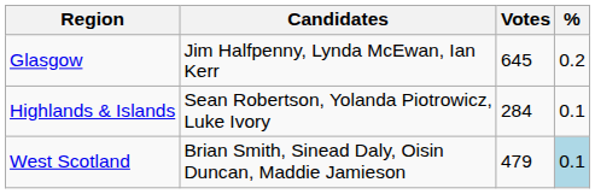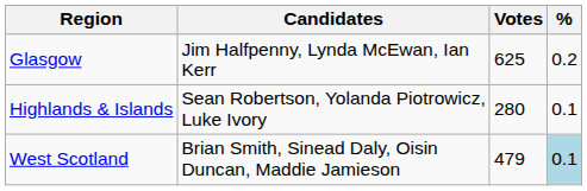 <table class="wikitable">
 <tr>
 <th>Region</th>
 <th>Candidates</th>
 <th>Votes</th>
 <th>%</th>
 </tr>
 <tr>
 <td><a href='#'>Glasgow</a></td>
 <td>Jim Halfpenny, Lynda McEwan, Ian <br>Kerr</td>
-<td>645</td>
+<td>625</td>
 <td>0.2</td>
 </tr>
 <tr>
 <td><a href='#'>Highlands & Islands</a></td>
 <td>Sean Robertson, Yolanda Piotrowicz, <br>Luke Ivory</td>
-<td>284</td>
+<td>280</td>
 <td>0.1</td>
 </tr>
 <tr>
 <td><a href='#'>West Scotland</a></td>
 <td>Brian Smith, Sinead Daly, Oisin <br>Duncan, Maddie Jamieson</td>
 <td>479</td>
 <td style="background: lightblue;">0.1</td>
 </tr>
 </table>
